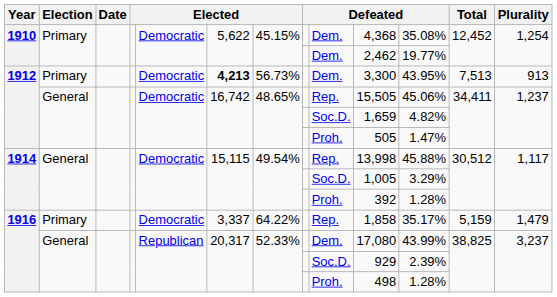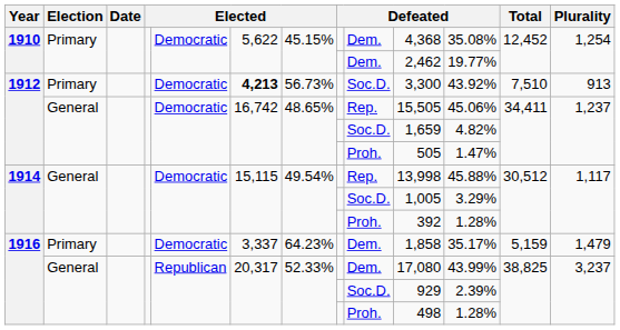 <table class=wikitable>
 <tr>
 <th>Year</th>
 <th>Election</th>
 <th>Date</th>
 <th ! colspan="4">Elected</th>
 <th ! colspan="4">Defeated</th>
 <th>Total</th>
 <th>Plurality</th>
 </tr>
 <tr>
 <th rowspan="2" valign="top"><a href='#'>1910</a></th>
 <td rowspan="2" valign="top">Primary</td>
 <td rowspan="2" valign="top"></td>
 <td rowspan="2" valign="top"></td>
 <td rowspan="2" valign="top" ><a href='#'>Democratic</a></td>
 <td rowspan="2" valign="top" align="right">5,622</td>
 <td rowspan="2" valign="top" align="right">45.15%</td>
 <td valign="top"></td>
 <td valign="top" ><a href='#'>Dem.</a></td>
 <td valign="top" align="right">4,368</td>
 <td valign="top" align="right">35.08%</td>
 <td rowspan="2" valign="top" align="right">12,452</td>
 <td rowspan="2" valign="top" align="right">1,254</td>
 </tr>
 <tr>
 <td valign="top"></td>
 <td valign="top" ><a href='#'>Dem.</a></td>
 <td valign="top" align="right">2,462</td>
 <td valign="top" align="right">19.77%</td>
 </tr>
 <tr>
 <th rowspan="4" valign="top"><a href='#'>1912</a></th>
 <td valign="top">Primary</td>
 <td valign="top"></td>
 <td valign="top"></td>
 <td valign="top" ><a href='#'>Democratic</a></td>
 <td valign="top" align="right"><strong>4,213</strong></td>
 <td valign="top" align="right">56.73%</td>
 <td valign="top"></td>
-<td valign="top" ><a href='#'>Dem.</a></td>
+<td valign="top" ><a href='#'>Soc.D.</a></td>
 <td valign="top" align="right">3,300</td>
-<td valign="top" align="right">43.95%</td>
-<td valign="top" align="right">7,513</td>
+<td valign="top" align="right">43.92%</td>
+<td valign="top" align="right">7,510</td>
 <td valign="top" align="right">913</td>
 </tr>
 <tr>
 <td rowspan="3" valign="top">General</td>
 <td rowspan="3" valign="top"></td>
 <td rowspan="3" valign="top"></td>
 <td rowspan="3" valign="top" ><a href='#'>Democratic</a></td>
 <td rowspan="3" valign="top" align="right">16,742</td>
 <td rowspan="3" valign="top" align="right">48.65%</td>
 <td valign="top"></td>
 <td valign="top" ><a href='#'>Rep.</a></td>
 <td valign="top" align="right">15,505</td>
 <td valign="top" align="right">45.06%</td>
 <td rowspan="3" valign="top" align="right">34,411</td>
 <td rowspan="3" valign="top" align="right">1,237</td>
 </tr>
 <tr>
 <td valign="top"></td>
 <td valign="top" ><a href='#'>Soc.D.</a></td>
 <td valign="top" align="right">1,659</td>
 <td valign="top" align="right">4.82%</td>
 </tr>
 <tr>
 <td valign="top"></td>
 <td valign="top" ><a href='#'>Proh.</a></td>
 <td valign="top" align="right">505</td>
 <td valign="top" align="right">1.47%</td>
 </tr>
 <tr>
 <th rowspan="3" valign="top"><a href='#'>1914</a></th>
 <td rowspan="3" valign="top">General</td>
 <td rowspan="3" valign="top"></td>
 <td rowspan="3" valign="top"></td>
 <td rowspan="3" valign="top" ><a href='#'>Democratic</a></td>
 <td rowspan="3" valign="top" align="right">15,115</td>
 <td rowspan="3" valign="top" align="right">49.54%</td>
 <td valign="top"></td>
 <td><a href='#'>Rep.</a></td>
 <td valign="top" align="right">13,998</td>
 <td valign="top" align="right">45.88%</td>
 <td rowspan="3" valign="top" align="right">30,512</td>
 <td rowspan="3" valign="top" align="right">1,117</td>
 </tr>
 <tr>
 <td valign="top"></td>
 <td><a href='#'>Soc.D.</a></td>
 <td valign="top" align="right">1,005</td>
 <td valign="top" align="right">3.29%</td>
 </tr>
 <tr>
 <td valign="top"></td>
 <td><a href='#'>Proh.</a></td>
 <td valign="top" align="right">392</td>
 <td valign="top" align="right">1.28%</td>
 </tr>
 <tr>
 <th rowspan="4" valign="top"><a href='#'>1916</a></th>
 <td valign="top">Primary</td>
 <td valign="top"></td>
 <td valign="top"></td>
 <td valign="top" ><a href='#'>Democratic</a></td>
 <td valign="top" align="right">3,337</td>
-<td valign="top" align="right">64.22%</td>
+<td valign="top" align="right">64.23%</td>
 <td valign="top"></td>
-<td valign="top" ><a href='#'>Rep.</a></td>
+<td valign="top" ><a href='#'>Dem.</a></td>
 <td valign="top" align="right">1,858</td>
 <td valign="top" align="right">35.17%</td>
 <td valign="top" align="right">5,159</td>
 <td valign="top" align="right">1,479</td>
 </tr>
 <tr>
 <td rowspan="3" valign="top">General</td>
 <td rowspan="3" valign="top"></td>
 <td rowspan="3" valign="top"></td>
 <td rowspan="3" valign="top" ><a href='#'>Republican</a></td>
 <td rowspan="3" valign="top" align="right">20,317</td>
 <td rowspan="3" valign="top" align="right">52.33%</td>
 <td valign="top"></td>
 <td><a href='#'>Dem.</a></td>
 <td valign="top" align="right">17,080</td>
 <td valign="top" align="right">43.99%</td>
 <td rowspan="3" valign="top" align="right">38,825</td>
 <td rowspan="3" valign="top" align="right">3,237</td>
 </tr>
 <tr>
 <td valign="top"></td>
 <td><a href='#'>Soc.D.</a></td>
 <td valign="top" align="right">929</td>
 <td valign="top" align="right">2.39%</td>
 </tr>
 <tr>
 <td valign="top"></td>
 <td><a href='#'>Proh.</a></td>
 <td valign="top" align="right">498</td>
 <td valign="top" align="right">1.28%</td>
 </tr>
 </table>
